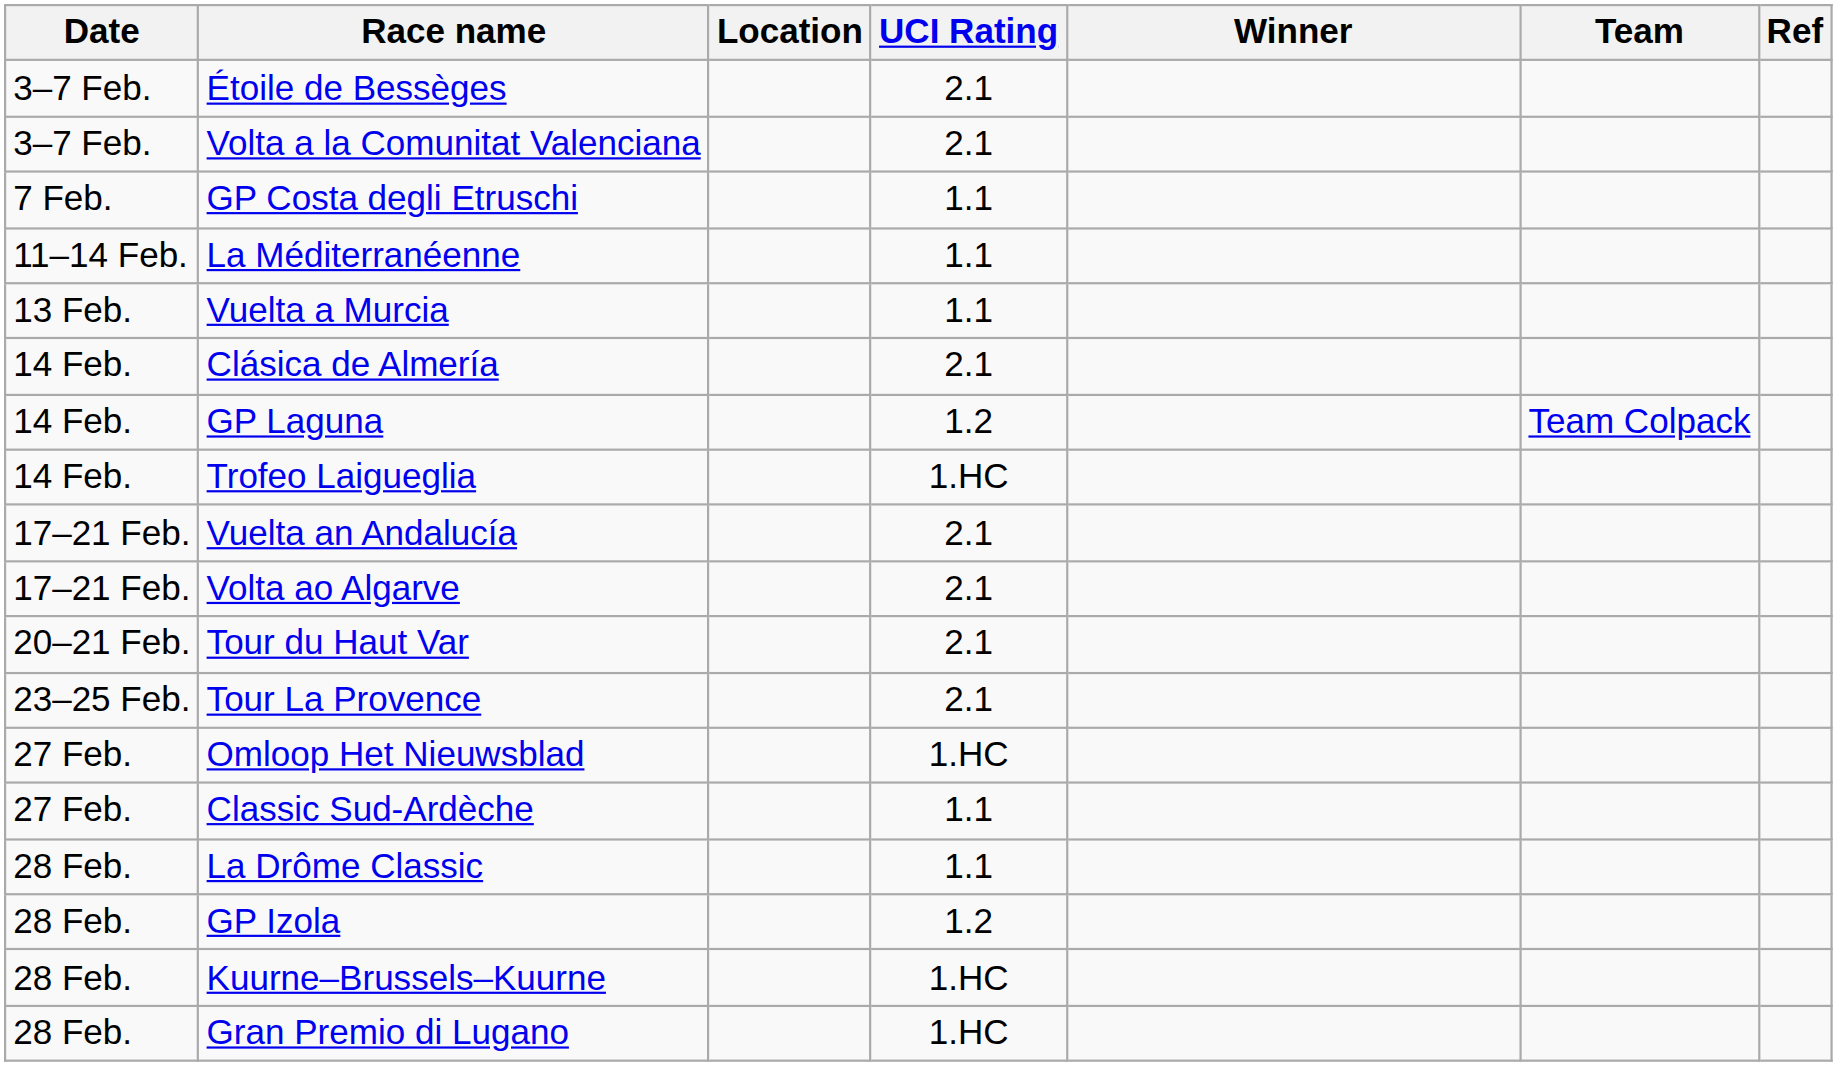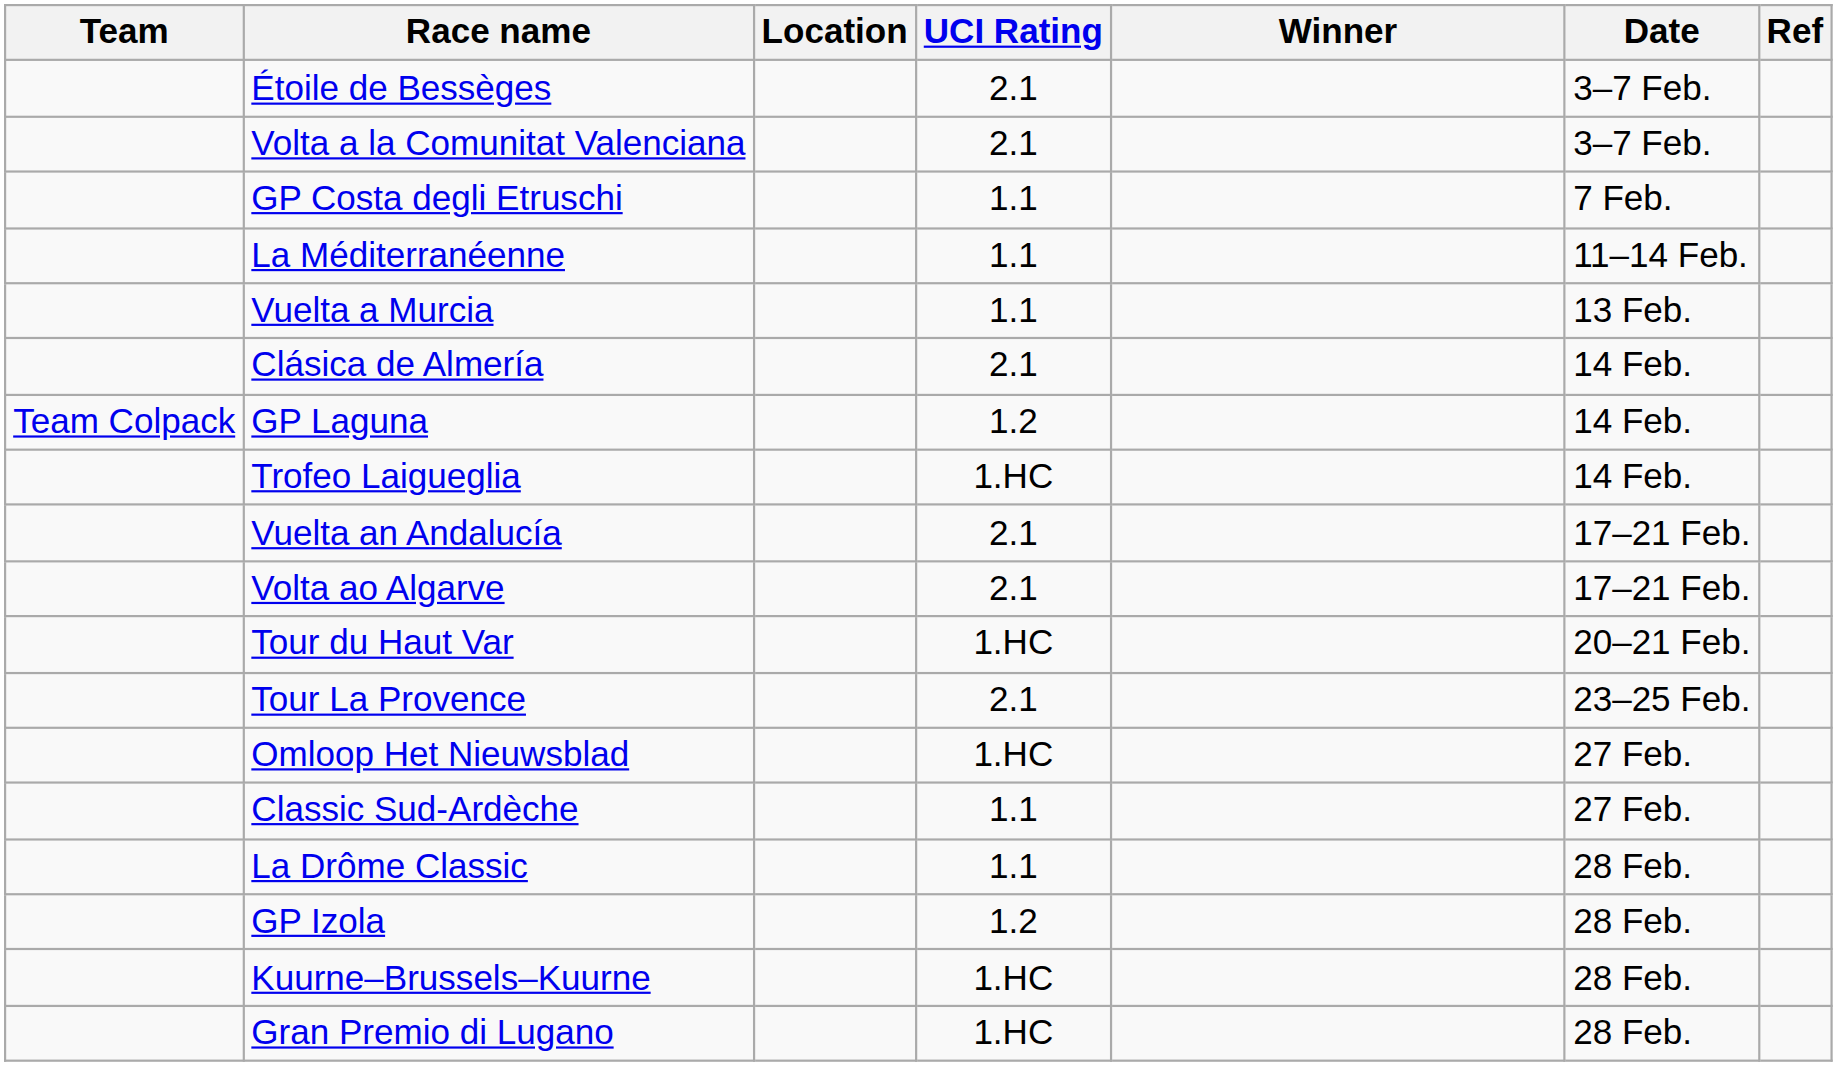 <table class="wikitable sortable">
 <tr>
-<th>Date</th>
+<th>Team</th>
 <th>Race name</th>
 <th>Location</th>
 <th><a href='#'>UCI Rating</a></th>
 <th width=200px>Winner</th>
-<th>Team</th>
+<th>Date</th>
 <th>Ref</th>
 </tr>
 <tr>
-<td>3–7 Feb.</td>
+<td></td>
 <td><a href='#'>Étoile de Bessèges</a></td>
 <td></td>
 <td align=center>2.1</td>
 <td></td>
-<td></td>
+<td>3–7 Feb.</td>
 <td align=center></td>
 </tr>
 <tr>
-<td>3–7 Feb.</td>
+<td></td>
 <td><a href='#'>Volta a la Comunitat Valenciana</a></td>
 <td></td>
 <td align=center>2.1</td>
 <td></td>
-<td></td>
+<td>3–7 Feb.</td>
 <td align=center></td>
 </tr>
 <tr>
-<td>7 Feb.</td>
+<td></td>
 <td><a href='#'>GP Costa degli Etruschi</a></td>
 <td></td>
 <td align=center>1.1</td>
 <td></td>
-<td></td>
+<td>7 Feb.</td>
 <td align=center></td>
 </tr>
 <tr>
-<td>11–14 Feb.</td>
+<td></td>
 <td><a href='#'>La Méditerranéenne</a></td>
 <td></td>
 <td align=center>1.1</td>
 <td></td>
-<td></td>
+<td>11–14 Feb.</td>
 <td align=center></td>
 </tr>
 <tr>
-<td>13 Feb.</td>
+<td></td>
 <td><a href='#'>Vuelta a Murcia</a></td>
 <td></td>
 <td align=center>1.1</td>
 <td></td>
-<td></td>
+<td>13 Feb.</td>
 <td align=center></td>
 </tr>
 <tr>
-<td>14 Feb.</td>
+<td></td>
 <td><a href='#'>Clásica de Almería</a></td>
 <td></td>
 <td align=center>2.1</td>
 <td></td>
-<td></td>
+<td>14 Feb.</td>
 <td align=center></td>
 </tr>
 <tr>
-<td>14 Feb.</td>
+<td><a href='#'>Team Colpack</a></td>
 <td><a href='#'>GP Laguna</a></td>
 <td></td>
 <td align=center>1.2</td>
 <td></td>
-<td><a href='#'>Team Colpack</a></td>
+<td>14 Feb.</td>
 <td align=center></td>
 </tr>
 <tr>
-<td>14 Feb.</td>
+<td></td>
 <td><a href='#'>Trofeo Laigueglia</a></td>
 <td></td>
 <td align=center>1.HC</td>
 <td></td>
-<td></td>
+<td>14 Feb.</td>
 <td align=center></td>
 </tr>
 <tr>
-<td>17–21 Feb.</td>
+<td></td>
 <td><a href='#'>Vuelta an Andalucía</a></td>
 <td></td>
 <td align=center>2.1</td>
 <td></td>
-<td></td>
+<td>17–21 Feb.</td>
 <td></td>
 </tr>
 <tr>
-<td>17–21 Feb.</td>
+<td></td>
 <td><a href='#'>Volta ao Algarve</a></td>
 <td></td>
 <td align=center>2.1</td>
 <td></td>
-<td></td>
+<td>17–21 Feb.</td>
 <td></td>
 </tr>
 <tr>
-<td>20–21 Feb.</td>
+<td></td>
 <td><a href='#'>Tour du Haut Var</a></td>
 <td></td>
-<td align=center>2.1</td>
+<td align=center>1.HC</td>
 <td></td>
-<td></td>
+<td>20–21 Feb.</td>
 <td></td>
 </tr>
 <tr>
-<td>23–25 Feb.</td>
+<td></td>
 <td><a href='#'>Tour La Provence</a></td>
 <td></td>
 <td align=center>2.1</td>
 <td></td>
-<td></td>
+<td>23–25 Feb.</td>
 <td></td>
 </tr>
 <tr>
-<td>27 Feb.</td>
+<td></td>
 <td><a href='#'>Omloop Het Nieuwsblad</a></td>
 <td></td>
 <td align=center>1.HC</td>
 <td></td>
-<td></td>
+<td>27 Feb.</td>
 <td></td>
 </tr>
 <tr>
-<td>27 Feb.</td>
+<td></td>
 <td><a href='#'>Classic Sud-Ardèche</a></td>
 <td></td>
 <td align=center>1.1</td>
 <td></td>
-<td></td>
+<td>27 Feb.</td>
 <td></td>
 </tr>
 <tr>
-<td>28 Feb.</td>
+<td></td>
 <td><a href='#'>La Drôme Classic</a></td>
 <td></td>
 <td align=center>1.1</td>
 <td></td>
-<td></td>
+<td>28 Feb.</td>
 <td></td>
 </tr>
 <tr>
-<td>28 Feb.</td>
+<td></td>
 <td><a href='#'>GP Izola</a></td>
 <td></td>
 <td align=center>1.2</td>
 <td></td>
-<td></td>
+<td>28 Feb.</td>
 <td></td>
 </tr>
 <tr>
-<td>28 Feb.</td>
+<td></td>
 <td><a href='#'>Kuurne–Brussels–Kuurne</a></td>
 <td></td>
 <td align=center>1.HC</td>
 <td></td>
-<td></td>
+<td>28 Feb.</td>
 <td></td>
 </tr>
 <tr>
-<td>28 Feb.</td>
+<td></td>
 <td><a href='#'>Gran Premio di Lugano</a></td>
 <td></td>
 <td align=center>1.HC</td>
 <td></td>
-<td></td>
+<td>28 Feb.</td>
 <td></td>
 </tr>
 </table>
